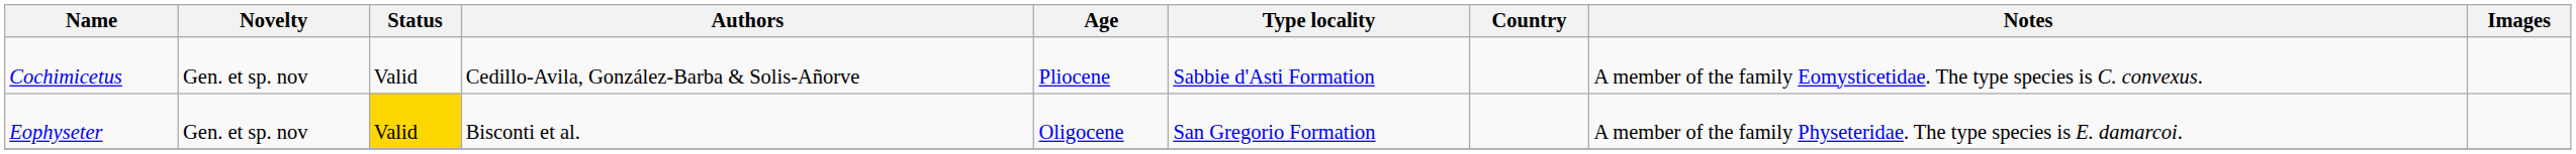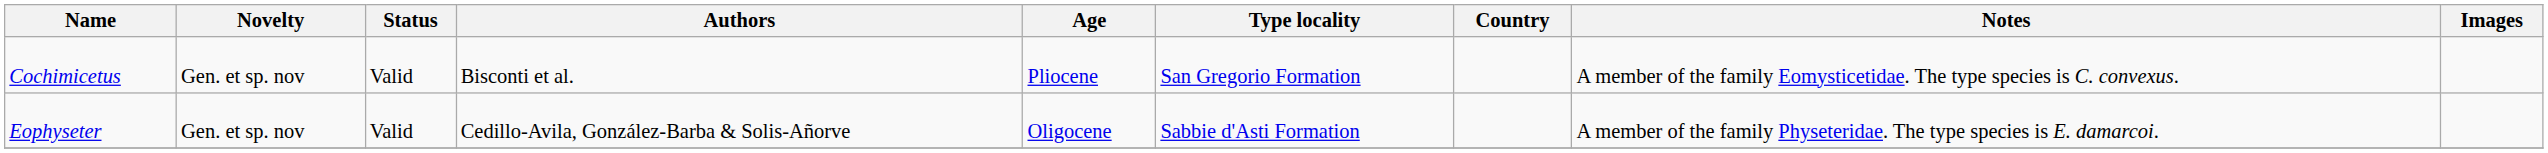 <table class="wikitable sortable" align="center" width="100%">
 <tr>
 <th>Name</th>
 <th>Novelty</th>
 <th>Status</th>
 <th>Authors</th>
 <th>Age</th>
 <th>Type locality</th>
 <th>Country</th>
 <th>Notes</th>
 <th>Images</th>
 </tr>
 <tr>
 <td><br><em><a href='#'>Cochimicetus</a></em></td>
 <td><br>Gen. et sp. nov</td>
 <td><br>Valid</td>
-<td><br>Cedillo-Avila, González-Barba & Solis-Añorve</td>
+<td><br>Bisconti et al.</td>
 <td><br><a href='#'>Pliocene</a></td>
-<td><br><a href='#'>Sabbie d'Asti Formation</a></td>
+<td><br><a href='#'>San Gregorio Formation</a></td>
 <td><br></td>
 <td><br>A member of the family <a href='#'>Eomysticetidae</a>. The type species is <em>C. convexus</em>.</td>
 <td></td>
 </tr>
 <tr>
 <td><br><em><a href='#'>Eophyseter</a></em></td>
 <td><br>Gen. et sp. nov</td>
-<td style="background: gold;"><br>Valid</td>
-<td><br>Bisconti et al.</td>
+<td><br>Valid</td>
+<td><br>Cedillo-Avila, González-Barba & Solis-Añorve</td>
 <td><br><a href='#'>Oligocene</a></td>
-<td><br><a href='#'>San Gregorio Formation</a></td>
+<td><br><a href='#'>Sabbie d'Asti Formation</a></td>
 <td><br></td>
 <td><br>A member of the family <a href='#'>Physeteridae</a>. The type species is <em>E. damarcoi</em>.</td>
 <td></td>
 </tr>
 <tr>
 </tr>
 </table>
